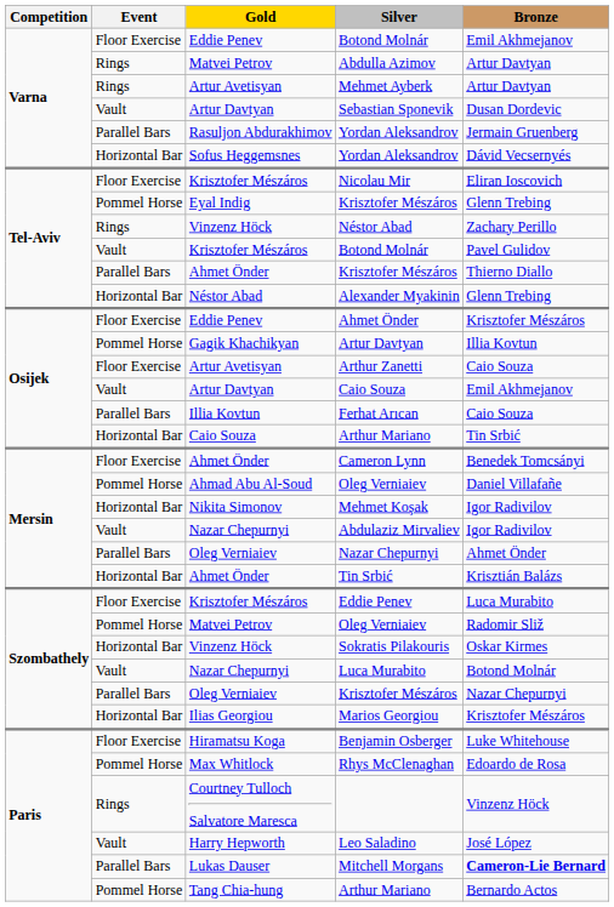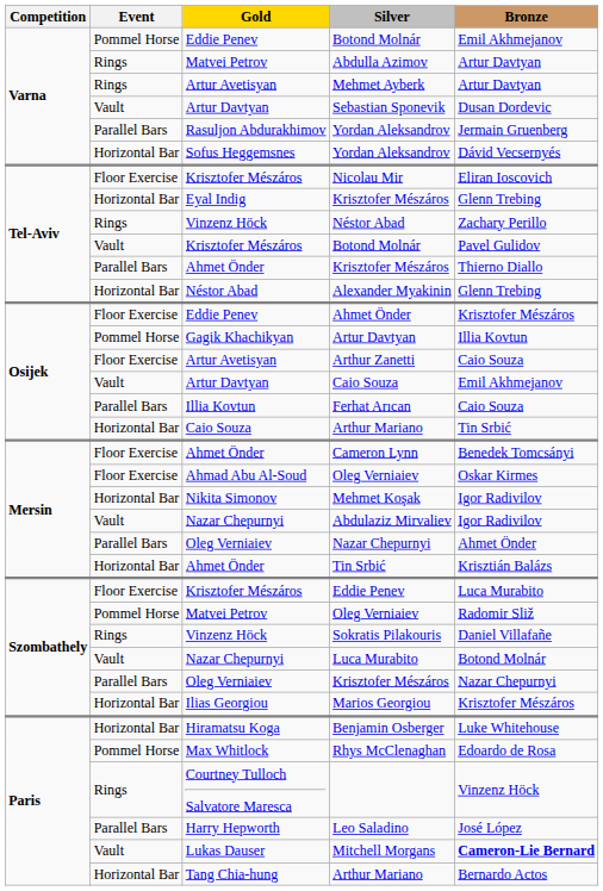 <table class="wikitable">
 <tr>
 <th>Competition</th>
 <th>Event</th>
 <th style="background-color:gold;">Gold</th>
 <th style="background-color:silver;">Silver</th>
 <th style="background-color:#c96;">Bronze</th>
 </tr>
 <tr>
 <td rowspan=6><strong>Varna</strong></td>
-<td>Floor Exercise</td>
+<td>Pommel Horse</td>
 <td> <a href='#'>Eddie Penev</a></td>
 <td> <a href='#'>Botond Molnár</a></td>
 <td> <a href='#'>Emil Akhmejanov</a></td>
 </tr>
 <tr>
 <td>Rings</td>
 <td> <a href='#'>Matvei Petrov</a></td>
 <td> <a href='#'>Abdulla Azimov</a></td>
 <td> <a href='#'>Artur Davtyan</a></td>
 </tr>
 <tr>
 <td>Rings</td>
 <td> <a href='#'>Artur Avetisyan</a></td>
 <td> <a href='#'>Mehmet Ayberk</a></td>
 <td> <a href='#'>Artur Davtyan</a></td>
 </tr>
 <tr>
 <td>Vault</td>
 <td> <a href='#'>Artur Davtyan</a></td>
 <td> <a href='#'>Sebastian Sponevik</a></td>
 <td> <a href='#'>Dusan Dordevic</a></td>
 </tr>
 <tr>
 <td>Parallel Bars</td>
 <td> <a href='#'>Rasuljon Abdurakhimov</a></td>
 <td> <a href='#'>Yordan Aleksandrov</a></td>
 <td> <a href='#'>Jermain Gruenberg</a></td>
 </tr>
 <tr>
 <td>Horizontal Bar</td>
 <td> <a href='#'>Sofus Heggemsnes</a></td>
 <td> <a href='#'>Yordan Aleksandrov</a></td>
 <td> <a href='#'>Dávid Vecsernyés</a></td>
 </tr>
 <tr style="border-top: 3px solid grey;">
 <td rowspan=6><strong>Tel-Aviv</strong></td>
 <td>Floor Exercise</td>
 <td> <a href='#'>Krisztofer Mészáros</a></td>
 <td> <a href='#'>Nicolau Mir</a></td>
 <td> <a href='#'>Eliran Ioscovich</a></td>
 </tr>
 <tr>
-<td>Pommel Horse</td>
+<td>Horizontal Bar</td>
 <td> <a href='#'>Eyal Indig</a></td>
 <td> <a href='#'>Krisztofer Mészáros</a></td>
 <td> <a href='#'>Glenn Trebing</a></td>
 </tr>
 <tr>
 <td>Rings</td>
 <td> <a href='#'>Vinzenz Höck</a></td>
 <td> <a href='#'>Néstor Abad</a></td>
 <td> <a href='#'>Zachary Perillo</a></td>
 </tr>
 <tr>
 <td>Vault</td>
 <td> <a href='#'>Krisztofer Mészáros</a></td>
 <td> <a href='#'>Botond Molnár</a></td>
 <td> <a href='#'>Pavel Gulidov</a></td>
 </tr>
 <tr>
 <td>Parallel Bars</td>
 <td> <a href='#'>Ahmet Önder</a></td>
 <td> <a href='#'>Krisztofer Mészáros</a></td>
 <td> <a href='#'>Thierno Diallo</a></td>
 </tr>
 <tr>
 <td>Horizontal Bar</td>
 <td> <a href='#'>Néstor Abad</a></td>
 <td> <a href='#'>Alexander Myakinin</a></td>
 <td> <a href='#'>Glenn Trebing</a></td>
 </tr>
 <tr style="border-top: 3px solid grey;">
 <td rowspan=6><strong>Osijek</strong></td>
 <td>Floor Exercise</td>
 <td> <a href='#'>Eddie Penev</a></td>
 <td> <a href='#'>Ahmet Önder</a></td>
 <td> <a href='#'>Krisztofer Mészáros</a></td>
 </tr>
 <tr>
 <td>Pommel Horse</td>
 <td> <a href='#'>Gagik Khachikyan</a></td>
 <td> <a href='#'>Artur Davtyan</a></td>
 <td> <a href='#'>Illia Kovtun</a></td>
 </tr>
 <tr>
 <td>Floor Exercise</td>
 <td> <a href='#'>Artur Avetisyan</a></td>
 <td> <a href='#'>Arthur Zanetti</a></td>
 <td> <a href='#'>Caio Souza</a></td>
 </tr>
 <tr>
 <td>Vault</td>
 <td> <a href='#'>Artur Davtyan</a></td>
 <td> <a href='#'>Caio Souza</a></td>
 <td> <a href='#'>Emil Akhmejanov</a></td>
 </tr>
 <tr>
 <td>Parallel Bars</td>
 <td> <a href='#'>Illia Kovtun</a></td>
 <td> <a href='#'>Ferhat Arıcan</a></td>
 <td> <a href='#'>Caio Souza</a></td>
 </tr>
 <tr>
 <td>Horizontal Bar</td>
 <td> <a href='#'>Caio Souza</a></td>
 <td> <a href='#'>Arthur Mariano</a></td>
 <td> <a href='#'>Tin Srbić</a></td>
 </tr>
 <tr style="border-top: 3px solid grey;">
 <td rowspan=6><strong>Mersin</strong></td>
 <td>Floor Exercise</td>
 <td> <a href='#'>Ahmet Önder</a></td>
 <td> <a href='#'>Cameron Lynn</a></td>
 <td> <a href='#'>Benedek Tomcsányi</a></td>
 </tr>
 <tr>
-<td>Pommel Horse</td>
+<td>Floor Exercise</td>
 <td> <a href='#'>Ahmad Abu Al-Soud</a></td>
 <td> <a href='#'>Oleg Verniaiev</a></td>
-<td> <a href='#'>Daniel Villafañe</a></td>
+<td> <a href='#'>Oskar Kirmes</a></td>
 </tr>
 <tr>
 <td>Horizontal Bar</td>
 <td> <a href='#'>Nikita Simonov</a></td>
 <td> <a href='#'>Mehmet Koşak</a></td>
 <td> <a href='#'>Igor Radivilov</a></td>
 </tr>
 <tr>
 <td>Vault</td>
 <td> <a href='#'>Nazar Chepurnyi</a></td>
 <td> <a href='#'>Abdulaziz Mirvaliev</a></td>
 <td> <a href='#'>Igor Radivilov</a></td>
 </tr>
 <tr>
 <td>Parallel Bars</td>
 <td> <a href='#'>Oleg Verniaiev</a></td>
 <td> <a href='#'>Nazar Chepurnyi</a></td>
 <td> <a href='#'>Ahmet Önder</a></td>
 </tr>
 <tr>
 <td>Horizontal Bar</td>
 <td> <a href='#'>Ahmet Önder</a></td>
 <td> <a href='#'>Tin Srbić</a></td>
 <td> <a href='#'>Krisztián Balázs</a></td>
 </tr>
 <tr style="border-top: 3px solid grey;">
 <td rowspan=6><strong>Szombathely</strong></td>
 <td>Floor Exercise</td>
 <td> <a href='#'>Krisztofer Mészáros</a></td>
 <td> <a href='#'>Eddie Penev</a></td>
 <td> <a href='#'>Luca Murabito</a></td>
 </tr>
 <tr>
 <td>Pommel Horse</td>
 <td> <a href='#'>Matvei Petrov</a></td>
 <td> <a href='#'>Oleg Verniaiev</a></td>
 <td> <a href='#'>Radomir Sliž</a></td>
 </tr>
 <tr>
-<td>Horizontal Bar</td>
+<td>Rings</td>
 <td> <a href='#'>Vinzenz Höck</a></td>
 <td> <a href='#'>Sokratis Pilakouris</a></td>
-<td> <a href='#'>Oskar Kirmes</a></td>
+<td> <a href='#'>Daniel Villafañe</a></td>
 </tr>
 <tr>
 <td>Vault</td>
 <td> <a href='#'>Nazar Chepurnyi</a></td>
 <td> <a href='#'>Luca Murabito</a></td>
 <td> <a href='#'>Botond Molnár</a></td>
 </tr>
 <tr>
 <td>Parallel Bars</td>
 <td> <a href='#'>Oleg Verniaiev</a></td>
 <td> <a href='#'>Krisztofer Mészáros</a></td>
 <td> <a href='#'>Nazar Chepurnyi</a></td>
 </tr>
 <tr>
 <td>Horizontal Bar</td>
 <td> <a href='#'>Ilias Georgiou</a></td>
 <td> <a href='#'>Marios Georgiou</a></td>
 <td> <a href='#'>Krisztofer Mészáros</a></td>
 </tr>
 <tr style="border-top: 3px solid grey;">
 <td rowspan=6><strong>Paris</strong></td>
-<td>Floor Exercise</td>
+<td>Horizontal Bar</td>
 <td> <a href='#'>Hiramatsu Koga</a></td>
 <td> <a href='#'>Benjamin Osberger</a></td>
 <td> <a href='#'>Luke Whitehouse</a></td>
 </tr>
 <tr>
 <td>Pommel Horse</td>
 <td> <a href='#'>Max Whitlock</a></td>
 <td> <a href='#'>Rhys McClenaghan</a></td>
 <td> <a href='#'>Edoardo de Rosa</a></td>
 </tr>
 <tr>
 <td>Rings</td>
 <td> <a href='#'>Courtney Tulloch</a> <hr>  <a href='#'>Salvatore Maresca</a></td>
 <td></td>
 <td> <a href='#'>Vinzenz Höck</a></td>
 </tr>
 <tr>
-<td>Vault</td>
+<td>Parallel Bars</td>
 <td> <a href='#'>Harry Hepworth</a></td>
 <td> <a href='#'>Leo Saladino</a></td>
 <td> <a href='#'>José López</a></td>
 </tr>
 <tr>
-<td>Parallel Bars</td>
+<td>Vault</td>
 <td> <a href='#'>Lukas Dauser</a></td>
 <td> <a href='#'>Mitchell Morgans</a></td>
 <td><strong> <a href='#'>Cameron-Lie Bernard</a></strong></td>
 </tr>
 <tr>
-<td>Pommel Horse</td>
+<td>Horizontal Bar</td>
 <td> <a href='#'>Tang Chia-hung</a></td>
 <td> <a href='#'>Arthur Mariano</a></td>
 <td> <a href='#'>Bernardo Actos</a></td>
 </tr>
 </table>
